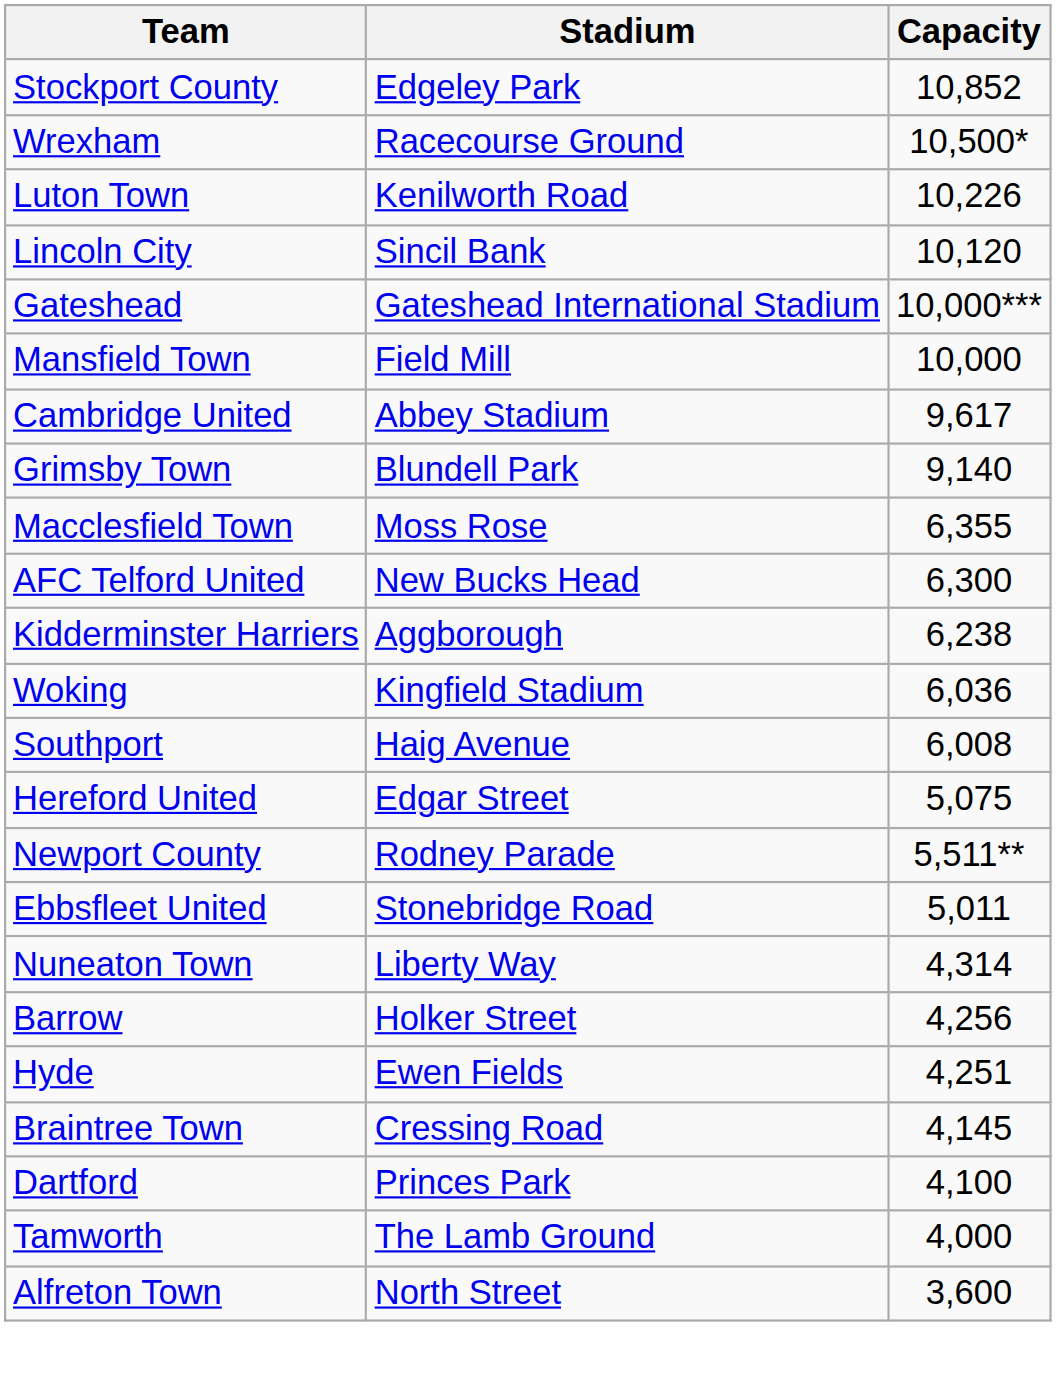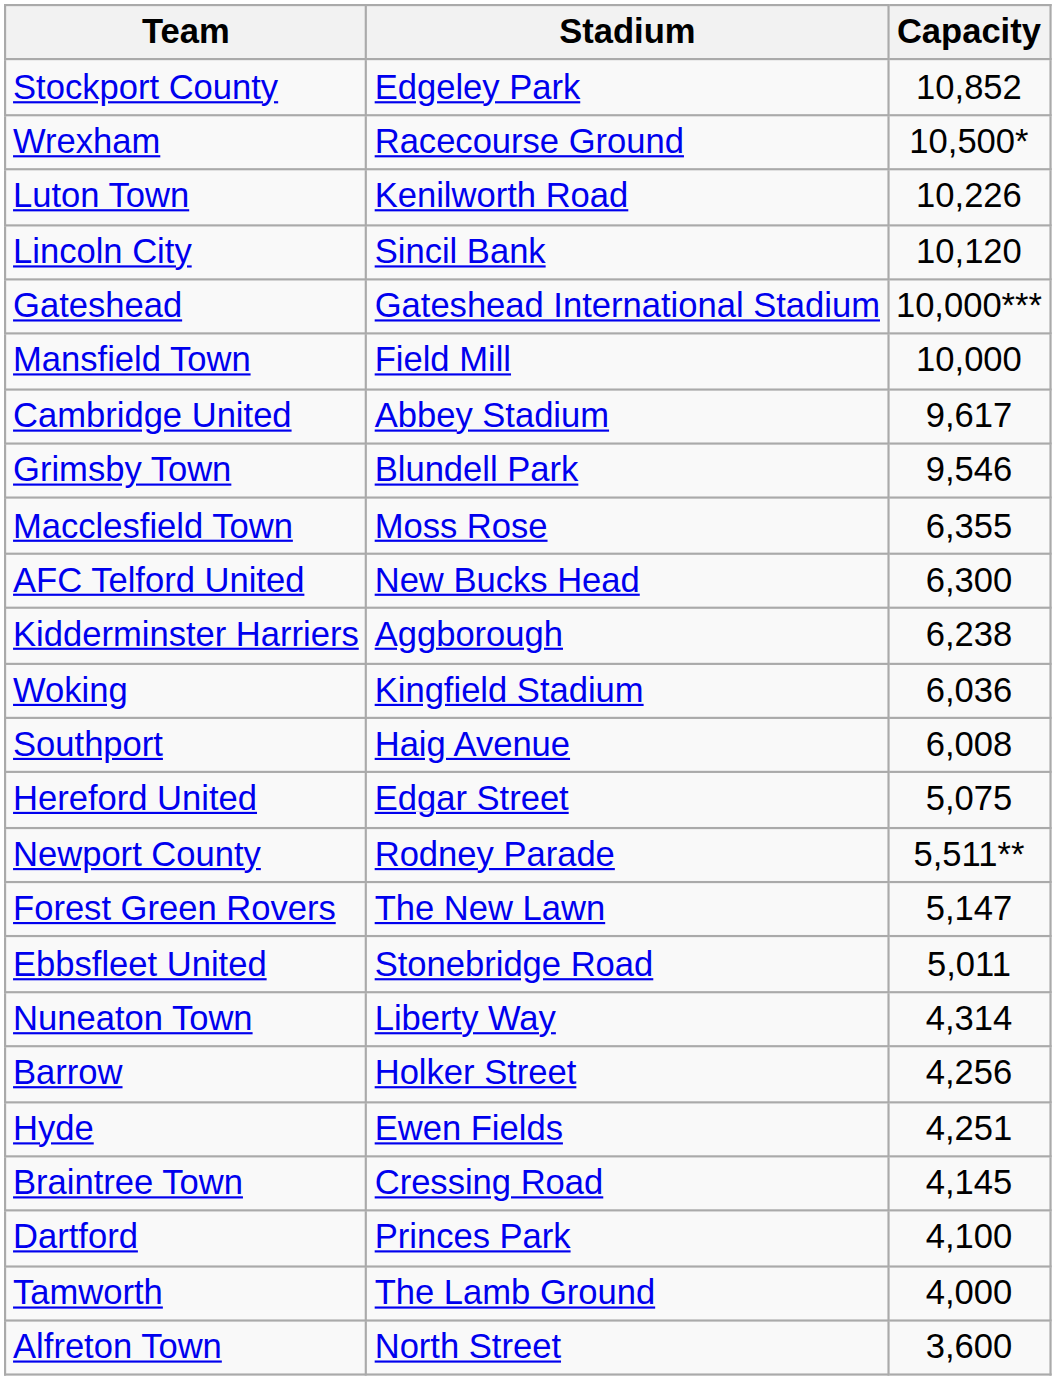 <table class="wikitable sortable">
 <tr>
 <th>Team</th>
 <th>Stadium</th>
 <th>Capacity</th>
 </tr>
 <tr>
 <td><a href='#'>Stockport County</a></td>
 <td><a href='#'>Edgeley Park</a></td>
 <td align="center">10,852</td>
 </tr>
 <tr>
 <td><a href='#'>Wrexham</a></td>
 <td><a href='#'>Racecourse Ground</a></td>
 <td align="center">10,500*</td>
 </tr>
 <tr>
 <td><a href='#'>Luton Town</a></td>
 <td><a href='#'>Kenilworth Road</a></td>
 <td align="center">10,226</td>
 </tr>
 <tr>
 <td><a href='#'>Lincoln City</a></td>
 <td><a href='#'>Sincil Bank</a></td>
 <td align="center">10,120</td>
 </tr>
 <tr>
 <td><a href='#'>Gateshead</a></td>
 <td><a href='#'>Gateshead International Stadium</a></td>
 <td align="center">10,000***</td>
 </tr>
 <tr>
 <td><a href='#'>Mansfield Town</a></td>
 <td><a href='#'>Field Mill</a></td>
 <td align="center">10,000</td>
 </tr>
 <tr>
 <td><a href='#'>Cambridge United</a></td>
 <td><a href='#'>Abbey Stadium</a></td>
 <td align="center">9,617</td>
 </tr>
 <tr>
 <td><a href='#'>Grimsby Town</a></td>
 <td><a href='#'>Blundell Park</a></td>
-<td align="center">9,140</td>
+<td align="center">9,546</td>
 </tr>
 <tr>
 <td><a href='#'>Macclesfield Town</a></td>
 <td><a href='#'>Moss Rose</a></td>
 <td align="center">6,355</td>
 </tr>
 <tr>
 <td><a href='#'>AFC Telford United</a></td>
 <td><a href='#'>New Bucks Head</a></td>
 <td align="center">6,300</td>
 </tr>
 <tr>
 <td><a href='#'>Kidderminster Harriers</a></td>
 <td><a href='#'>Aggborough</a></td>
 <td align="center">6,238</td>
 </tr>
 <tr>
 <td><a href='#'>Woking</a></td>
 <td><a href='#'>Kingfield Stadium</a></td>
 <td align="center">6,036</td>
 </tr>
 <tr>
 <td><a href='#'>Southport</a></td>
 <td><a href='#'>Haig Avenue</a></td>
 <td align="center">6,008</td>
 </tr>
 <tr>
 <td><a href='#'>Hereford United</a></td>
 <td><a href='#'>Edgar Street</a></td>
 <td align="center">5,075</td>
 </tr>
 <tr>
 <td><a href='#'>Newport County</a></td>
 <td><a href='#'>Rodney Parade</a></td>
 <td align="center">5,511** </td>
+</tr>
+<tr>
+<td><a href='#'>Forest Green Rovers</a></td>
+<td><a href='#'>The New Lawn</a></td>
+<td align="center">5,147</td>
 </tr>
 <tr>
 <td><a href='#'>Ebbsfleet United</a></td>
 <td><a href='#'>Stonebridge Road</a></td>
 <td align="center">5,011</td>
 </tr>
 <tr>
 <td><a href='#'>Nuneaton Town</a></td>
 <td><a href='#'>Liberty Way</a></td>
 <td align="center">4,314</td>
 </tr>
 <tr>
 <td><a href='#'>Barrow</a></td>
 <td><a href='#'>Holker Street</a></td>
 <td align="center">4,256</td>
 </tr>
 <tr>
 <td><a href='#'>Hyde</a></td>
 <td><a href='#'>Ewen Fields</a></td>
 <td align="center">4,251</td>
 </tr>
 <tr>
 <td><a href='#'>Braintree Town</a></td>
 <td><a href='#'>Cressing Road</a></td>
 <td align="center">4,145</td>
 </tr>
 <tr>
 <td><a href='#'>Dartford</a></td>
 <td><a href='#'>Princes Park</a></td>
 <td align="center">4,100</td>
 </tr>
 <tr>
 <td><a href='#'>Tamworth</a></td>
 <td><a href='#'>The Lamb Ground</a></td>
 <td align="center">4,000</td>
 </tr>
 <tr>
 <td><a href='#'>Alfreton Town</a></td>
 <td><a href='#'>North Street</a></td>
 <td align="center">3,600</td>
 </tr>
 </table>
